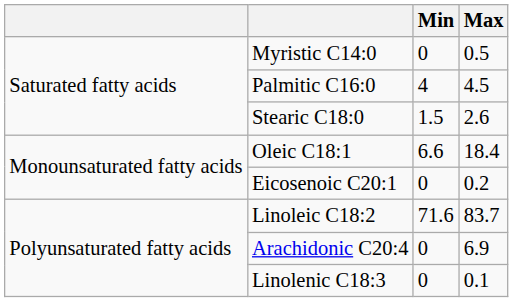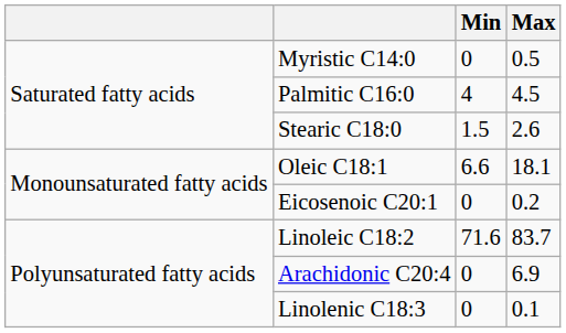 <table class="wikitable sortable">
 <tr>
 <th></th>
 <th></th>
 <th>Min</th>
 <th>Max</th>
 </tr>
 <tr>
 <td rowspan="3">Saturated fatty acids</td>
 <td>Myristic C14:0</td>
 <td>0</td>
 <td>0.5</td>
 </tr>
 <tr>
 <td>Palmitic C16:0</td>
 <td>4</td>
 <td>4.5</td>
 </tr>
 <tr>
 <td>Stearic C18:0</td>
 <td>1.5</td>
 <td>2.6</td>
 </tr>
 <tr>
 <td rowspan="2">Monounsaturated fatty acids</td>
 <td>Oleic C18:1</td>
 <td>6.6</td>
-<td>18.4</td>
+<td>18.1</td>
 </tr>
 <tr>
 <td>Eicosenoic C20:1</td>
 <td>0</td>
 <td>0.2</td>
 </tr>
 <tr>
 <td rowspan="3">Polyunsaturated fatty acids</td>
 <td>Linoleic C18:2</td>
 <td>71.6</td>
 <td>83.7</td>
 </tr>
 <tr>
 <td><a href='#'>Arachidonic</a> C20:4</td>
 <td>0</td>
 <td>6.9</td>
 </tr>
 <tr>
 <td>Linolenic C18:3</td>
 <td>0</td>
 <td>0.1</td>
 </tr>
 </table>
